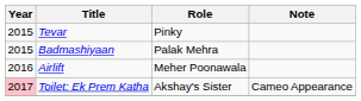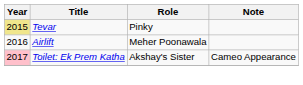 <table class="wikitable sortable">
 <tr>
 <th>Year</th>
 <th>Title</th>
 <th>Role</th>
 <th>Note</th>
 </tr>
 <tr>
-<td>2015</td>
+<td style="background: khaki;">2015</td>
 <td><em><a href='#'>Tevar</a></em></td>
 <td>Pinky</td>
-<td></td>
-</tr>
-<tr>
-<td>2015</td>
-<td><em><a href='#'>Badmashiyaan</a></em></td>
-<td>Palak Mehra</td>
 <td></td>
 </tr>
 <tr>
 <td>2016</td>
 <td><em><a href='#'>Airlift</a></em></td>
 <td>Meher Poonawala</td>
 <td></td>
 </tr>
 <tr>
 <td style="background: pink;">2017</td>
 <td><em><a href='#'>Toilet: Ek Prem Katha</a></em></td>
 <td>Akshay's Sister</td>
 <td>Cameo Appearance</td>
 </tr>
 <tr>
 </tr>
 </table>
